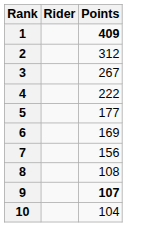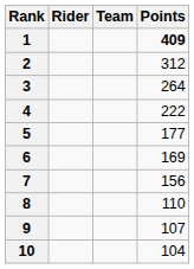 <table class="wikitable">
 <tr>
 <th scope="col">Rank</th>
 <th scope="col">Rider</th>
+<th scope="col">Team</th>
 <th scope="col">Points</th>
 </tr>
 <tr>
 <th scope="row">1</th>
 <td> </td>
+<td></td>
 <td style="text-align:right;"><strong>409</strong></td>
 </tr>
 <tr>
 <th scope="row">2</th>
+<td></td>
 <td></td>
 <td style="text-align:right;">312</td>
 </tr>
 <tr>
 <th scope="row">3</th>
 <td></td>
-<td style="text-align:right;">267</td>
+<td></td>
+<td style="text-align:right;">264</td>
 </tr>
 <tr>
 <th scope="row">4</th>
+<td></td>
 <td></td>
 <td style="text-align:right;">222</td>
 </tr>
 <tr>
 <th scope="row">5</th>
 <td></td>
+<td></td>
 <td style="text-align:right;">177</td>
 </tr>
 <tr>
 <th scope="row">6</th>
+<td></td>
 <td></td>
 <td style="text-align:right;">169</td>
 </tr>
 <tr>
 <th scope="row">7</th>
 <td></td>
+<td></td>
 <td style="text-align:right;">156</td>
 </tr>
 <tr>
 <th scope="row">8</th>
 <td></td>
-<td style="text-align:right;">108</td>
+<td></td>
+<td style="text-align:right;">110</td>
 </tr>
 <tr>
 <th scope="row">9</th>
 <td> </td>
-<td style="text-align:right;"><strong>107</strong></td>
+<td></td>
+<td style="text-align:right;">107</td>
 </tr>
 <tr>
 <th scope="row">10</th>
 <td> </td>
+<td></td>
 <td style="text-align:right;">104</td>
 </tr>
 </table>
